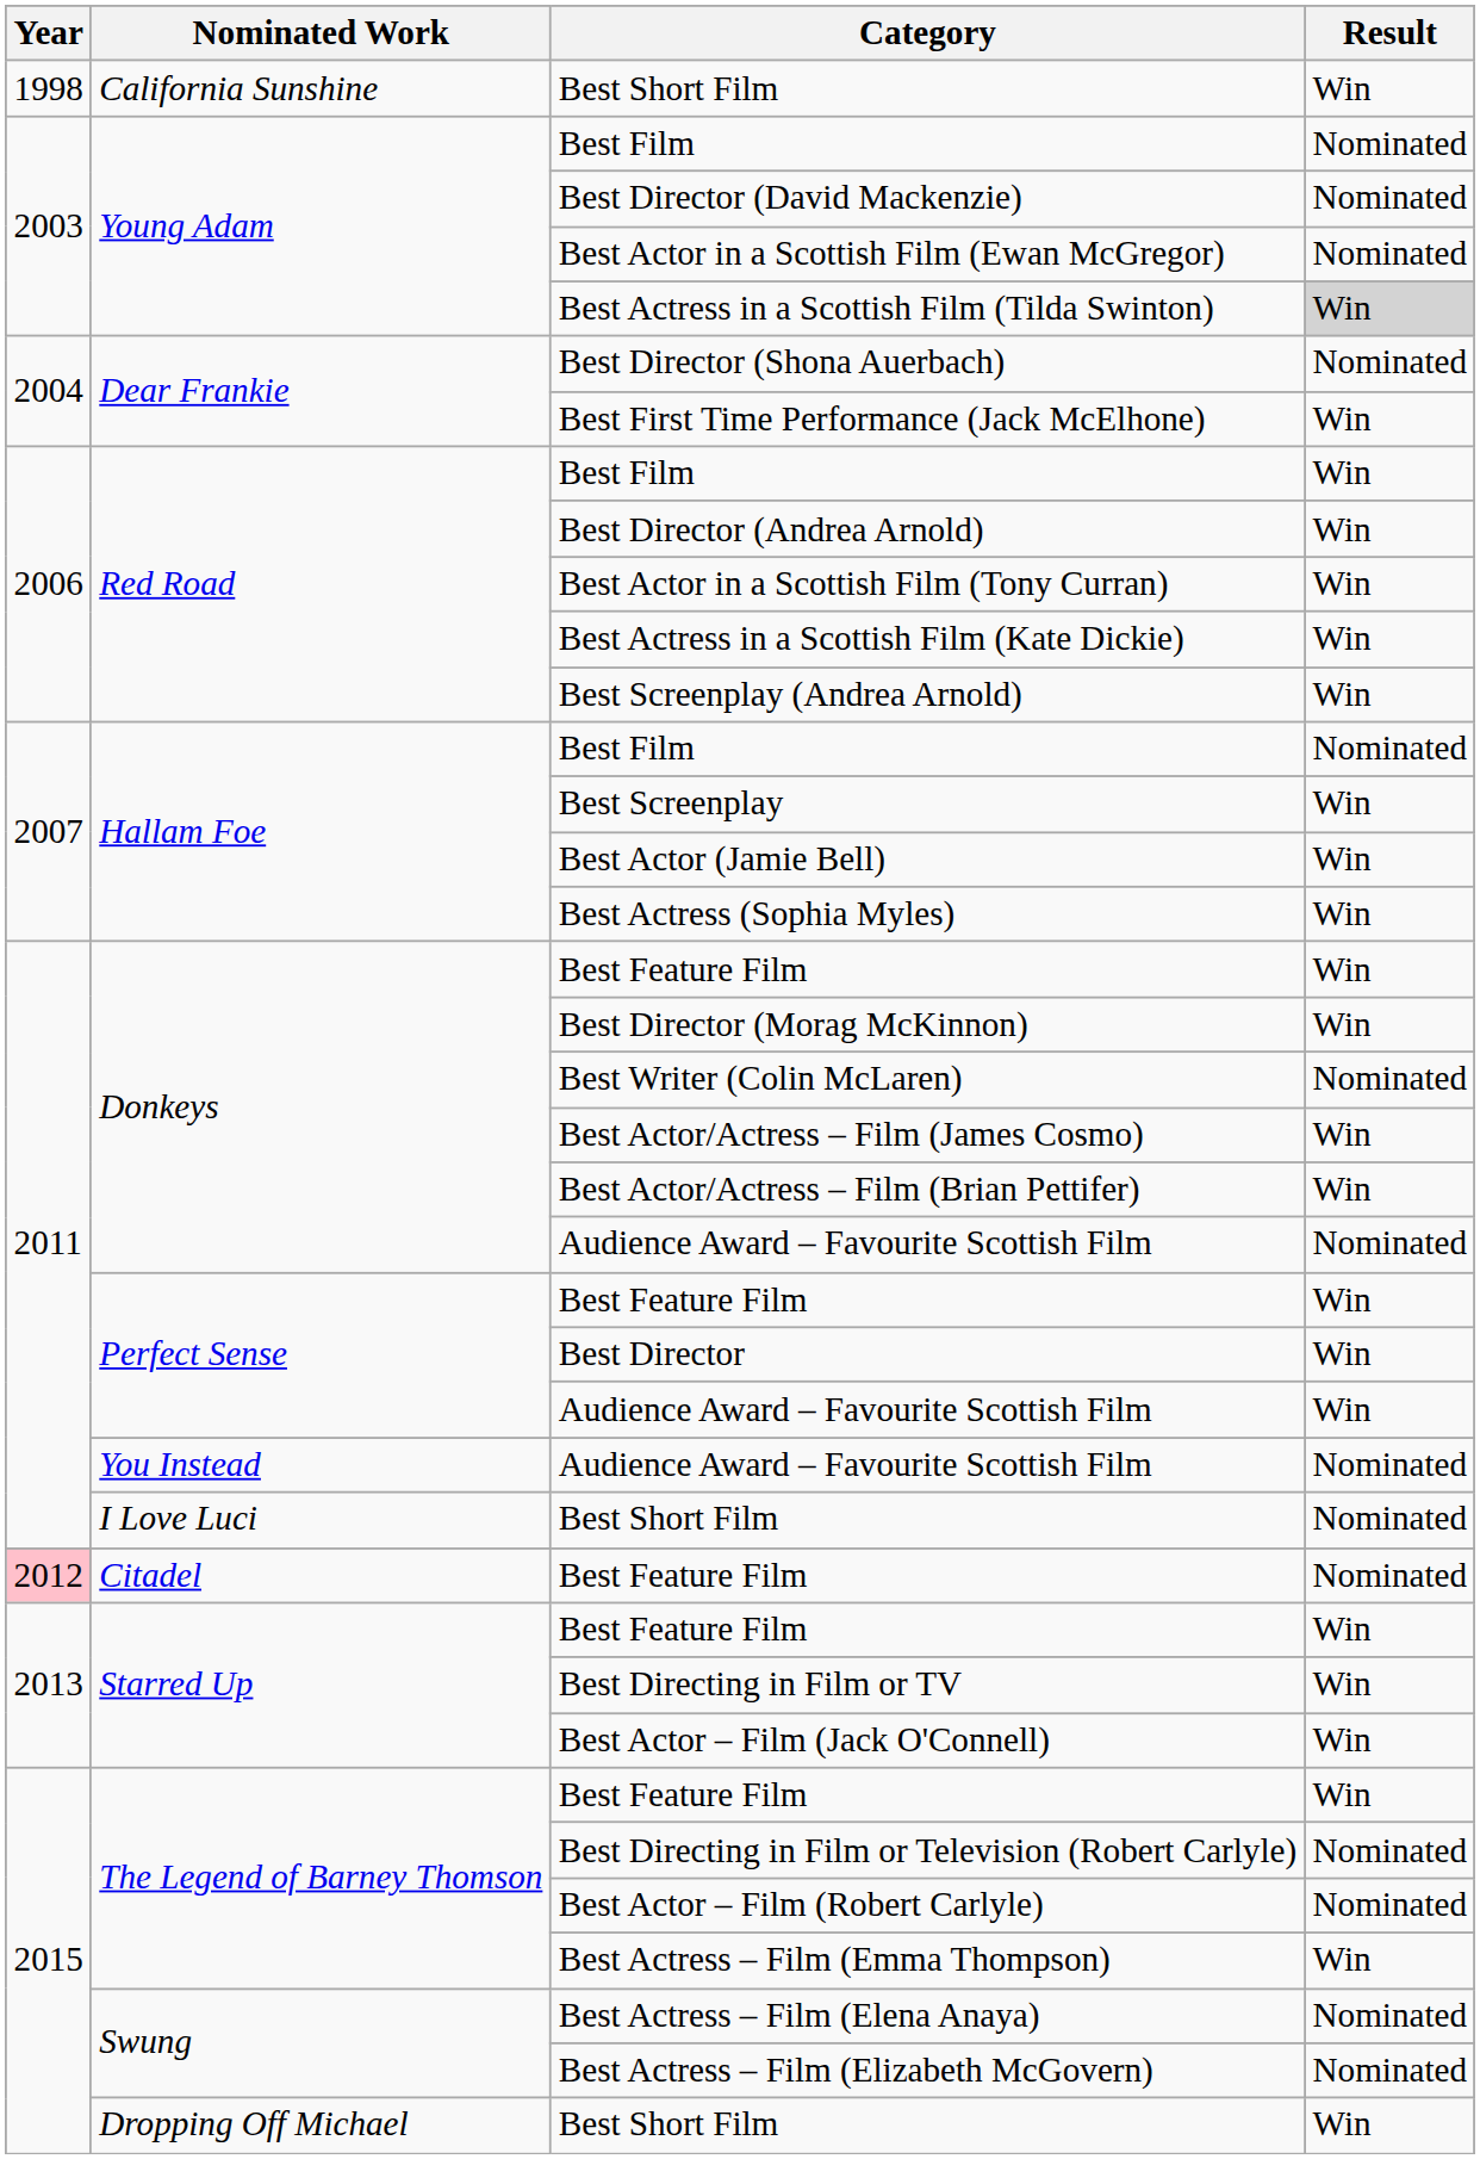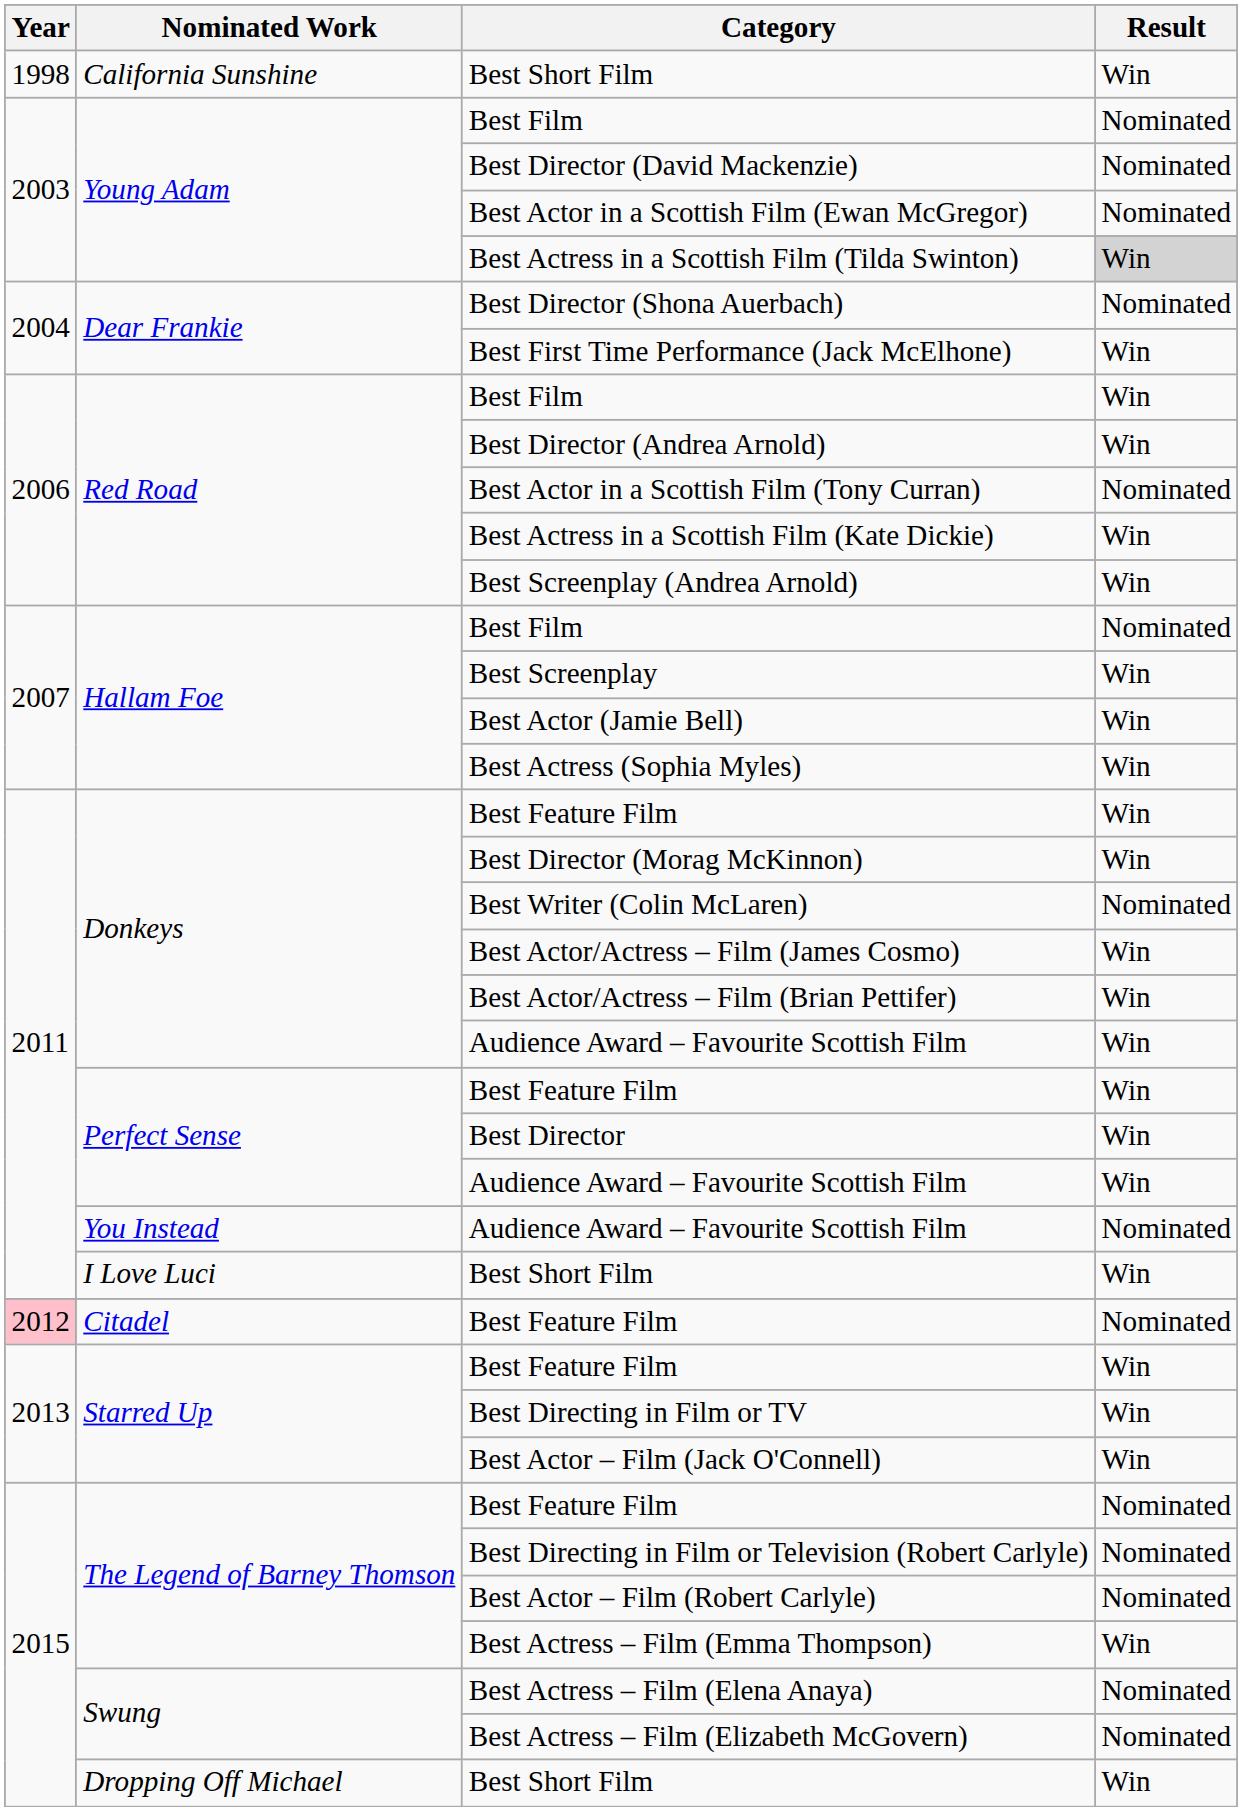 <table class="wikitable">
 <tr>
 <th>Year</th>
 <th>Nominated Work</th>
 <th>Category</th>
 <th>Result</th>
 </tr>
 <tr>
 <td>1998</td>
 <td><em>California Sunshine</em></td>
 <td>Best Short Film</td>
 <td>Win</td>
 </tr>
 <tr>
 <td rowspan="4">2003</td>
 <td rowspan="4"><em><a href='#'>Young Adam</a></em></td>
 <td>Best Film</td>
 <td>Nominated</td>
 </tr>
 <tr>
 <td>Best Director (David Mackenzie)</td>
 <td>Nominated</td>
 </tr>
 <tr>
 <td>Best Actor in a Scottish Film (Ewan McGregor)</td>
 <td>Nominated</td>
 </tr>
 <tr>
 <td>Best Actress in a Scottish Film (Tilda Swinton)</td>
 <td style="background: lightgrey;">Win</td>
 </tr>
 <tr>
 <td rowspan="2">2004</td>
 <td rowspan="2"><em><a href='#'>Dear Frankie</a></em></td>
 <td>Best Director (Shona Auerbach)</td>
 <td>Nominated</td>
 </tr>
 <tr>
 <td>Best First Time Performance (Jack McElhone)</td>
 <td>Win</td>
 </tr>
 <tr>
 <td rowspan="5">2006</td>
 <td rowspan="5"><em><a href='#'>Red Road</a></em></td>
 <td>Best Film</td>
 <td>Win</td>
 </tr>
 <tr>
 <td>Best Director (Andrea Arnold)</td>
 <td>Win</td>
 </tr>
 <tr>
 <td>Best Actor in a Scottish Film (Tony Curran)</td>
-<td>Win</td>
+<td>Nominated</td>
 </tr>
 <tr>
 <td>Best Actress in a Scottish Film (Kate Dickie)</td>
 <td>Win</td>
 </tr>
 <tr>
 <td>Best Screenplay (Andrea Arnold)</td>
 <td>Win</td>
 </tr>
 <tr>
 <td rowspan="4">2007</td>
 <td rowspan="4"><em><a href='#'>Hallam Foe</a></em></td>
 <td>Best Film</td>
 <td>Nominated</td>
 </tr>
 <tr>
 <td>Best Screenplay</td>
 <td>Win</td>
 </tr>
 <tr>
 <td>Best Actor (Jamie Bell)</td>
 <td>Win</td>
 </tr>
 <tr>
 <td>Best Actress (Sophia Myles)</td>
 <td>Win</td>
 </tr>
 <tr>
 <td rowspan="11">2011</td>
 <td rowspan="6"><em>Donkeys</em></td>
 <td>Best Feature Film</td>
 <td>Win</td>
 </tr>
 <tr>
 <td>Best Director (Morag McKinnon)</td>
 <td>Win</td>
 </tr>
 <tr>
 <td>Best Writer (Colin McLaren)</td>
 <td>Nominated</td>
 </tr>
 <tr>
 <td>Best Actor/Actress – Film (James Cosmo)</td>
 <td>Win</td>
 </tr>
 <tr>
 <td>Best Actor/Actress – Film (Brian Pettifer)</td>
 <td>Win</td>
 </tr>
 <tr>
 <td>Audience Award – Favourite Scottish Film</td>
-<td>Nominated</td>
+<td>Win</td>
 </tr>
 <tr>
 <td rowspan="3"><em><a href='#'>Perfect Sense</a></em></td>
 <td>Best Feature Film</td>
 <td>Win</td>
 </tr>
 <tr>
 <td>Best Director</td>
 <td>Win</td>
 </tr>
 <tr>
 <td>Audience Award – Favourite Scottish Film</td>
 <td>Win</td>
 </tr>
 <tr>
 <td><em><a href='#'>You Instead</a></em></td>
 <td>Audience Award – Favourite Scottish Film</td>
 <td>Nominated</td>
 </tr>
 <tr>
 <td><em>I Love Luci</em></td>
 <td>Best Short Film</td>
-<td>Nominated</td>
+<td>Win</td>
 </tr>
 <tr>
 <td style="background: pink;">2012</td>
 <td><em><a href='#'>Citadel</a></em></td>
 <td>Best Feature Film</td>
 <td>Nominated</td>
 </tr>
 <tr>
 <td rowspan="3">2013</td>
 <td rowspan="3"><em><a href='#'>Starred Up</a></em></td>
 <td>Best Feature Film</td>
 <td>Win</td>
 </tr>
 <tr>
 <td>Best Directing in Film or TV</td>
 <td>Win</td>
 </tr>
 <tr>
 <td>Best Actor – Film (Jack O'Connell)</td>
 <td>Win</td>
 </tr>
 <tr>
 <td rowspan="7">2015</td>
 <td rowspan="4"><em><a href='#'>The Legend of Barney Thomson</a></em></td>
 <td>Best Feature Film</td>
-<td>Win</td>
+<td>Nominated</td>
 </tr>
 <tr>
 <td>Best Directing in Film or Television (Robert Carlyle)</td>
 <td>Nominated</td>
 </tr>
 <tr>
 <td>Best Actor – Film (Robert Carlyle)</td>
 <td>Nominated</td>
 </tr>
 <tr>
 <td>Best Actress – Film (Emma Thompson)</td>
 <td>Win</td>
 </tr>
 <tr>
 <td rowspan="2"><em>Swung</em></td>
 <td>Best Actress – Film (Elena Anaya)</td>
 <td>Nominated</td>
 </tr>
 <tr>
 <td>Best Actress – Film (Elizabeth McGovern)</td>
 <td>Nominated</td>
 </tr>
 <tr>
 <td><em>Dropping Off Michael</em></td>
 <td>Best Short Film</td>
 <td>Win</td>
 </tr>
 </table>
